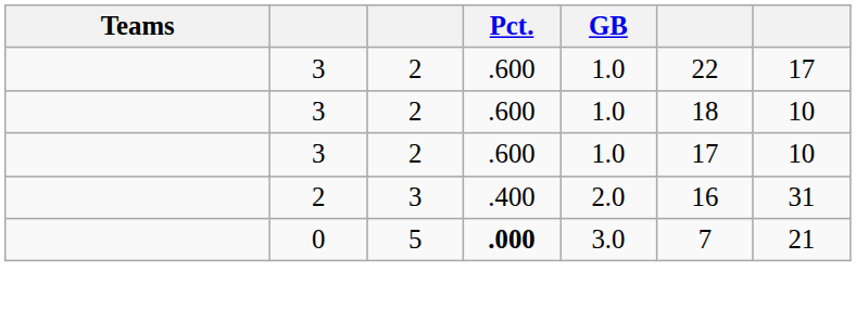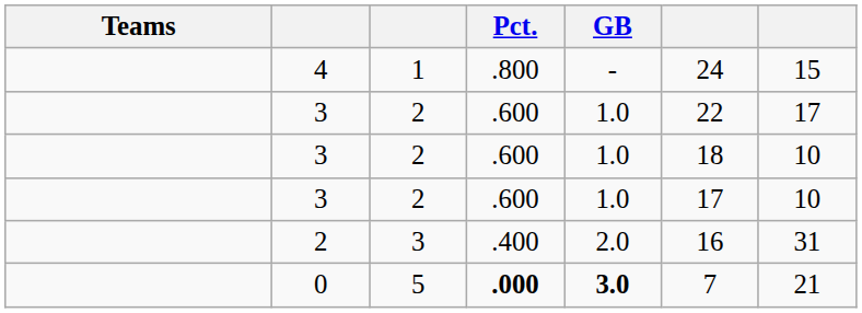 <table class="wikitable" style="text-align:center;">
 <tr>
 <th width=150px>Teams</th>
 <th width=50px></th>
 <th width=50px></th>
 <th width=50px><a href='#'>Pct.</a></th>
 <th width=50px><a href='#'>GB</a></th>
 <th width=50px></th>
 <th width=50px></th>
+</tr>
+<tr style="background-color:">
+<td align=left></td>
+<td>4</td>
+<td>1</td>
+<td>.800</td>
+<td>-</td>
+<td>24</td>
+<td>15</td>
 </tr>
 <tr style="background-color:">
 <td align=left></td>
 <td>3</td>
 <td>2</td>
 <td>.600</td>
 <td>1.0</td>
 <td>22</td>
 <td>17</td>
 </tr>
 <tr style="background-color:">
 <td align=left></td>
 <td>3</td>
 <td>2</td>
 <td>.600</td>
 <td>1.0</td>
 <td>18</td>
 <td>10</td>
 </tr>
 <tr style="background-color:">
 <td align=left></td>
 <td>3</td>
 <td>2</td>
 <td>.600</td>
 <td>1.0</td>
 <td>17</td>
 <td>10</td>
 </tr>
 <tr style="background-color:">
 <td align=left></td>
 <td>2</td>
 <td>3</td>
 <td>.400</td>
 <td>2.0</td>
 <td>16</td>
 <td>31</td>
 </tr>
 <tr style="background-color:">
 <td align=left></td>
 <td>0</td>
 <td>5</td>
 <td><strong>.000</strong></td>
-<td>3.0</td>
+<td><strong>3.0</strong></td>
 <td>7</td>
 <td>21</td>
 </tr>
 </table>
